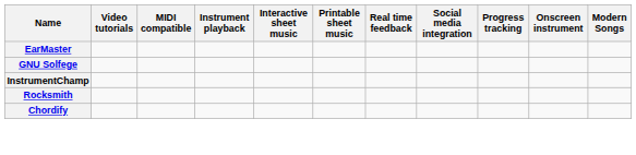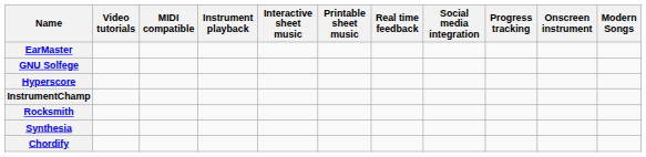 <table class="wikitable sortable" style="font-size: smaller; text-align: center; width: auto; table-layout: fixed;">
 <tr>
 <th>Name</th>
 <th>Video tutorials</th>
 <th>MIDI compatible</th>
 <th>Instrument playback</th>
 <th>Interactive sheet music</th>
 <th>Printable sheet music</th>
 <th>Real time feedback</th>
 <th>Social media integration</th>
 <th>Progress tracking</th>
 <th>Onscreen instrument</th>
 <th>Modern Songs</th>
 </tr>
 <tr>
 <th><a href='#'>EarMaster</a></th>
 <td></td>
 <td></td>
 <td></td>
 <td></td>
 <td></td>
 <td></td>
 <td></td>
 <td></td>
 <td></td>
 <td></td>
 </tr>
 <tr>
 <th><a href='#'>GNU Solfege</a></th>
 <td></td>
 <td></td>
 <td></td>
 <td></td>
 <td></td>
 <td></td>
 <td></td>
 <td></td>
 <td></td>
 <td></td>
 </tr>
 <tr>
+<th><a href='#'>Hyperscore</a></th>
+<td></td>
+<td></td>
+<td></td>
+<td></td>
+<td></td>
+<td></td>
+<td></td>
+<td></td>
+<td></td>
+<td></td>
+</tr>
+<tr>
 <th>InstrumentChamp</th>
 <td></td>
 <td></td>
 <td></td>
 <td></td>
 <td></td>
 <td></td>
 <td></td>
 <td></td>
 <td></td>
 <td></td>
 </tr>
 <tr>
 <th><a href='#'>Rocksmith</a></th>
 <td></td>
 <td></td>
 <td></td>
 <td></td>
 <td></td>
 <td></td>
 <td></td>
 <td></td>
 <td></td>
 <td></td>
 </tr>
 <tr>
+<th><a href='#'>Synthesia</a></th>
+<td></td>
+<td></td>
+<td></td>
+<td></td>
+<td></td>
+<td></td>
+<td></td>
+<td></td>
+<td></td>
+<td></td>
+</tr>
+<tr>
 <th><a href='#'>Chordify</a></th>
 <td></td>
 <td></td>
 <td></td>
 <td></td>
 <td></td>
 <td></td>
 <td></td>
 <td></td>
 <td></td>
 <td></td>
 </tr>
 </table>
